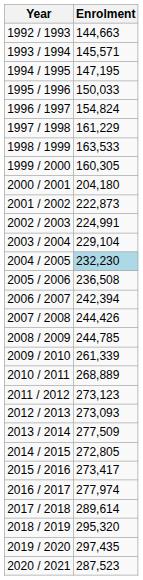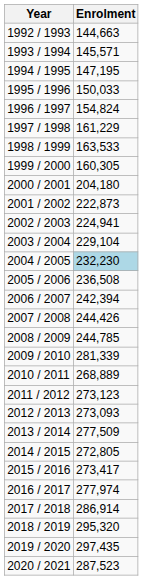 <table class="wikitable">
 <tr>
 <th>Year</th>
 <th>Enrolment</th>
 </tr>
 <tr>
 <td>1992 / 1993</td>
 <td>144,663</td>
 </tr>
 <tr>
 <td>1993 / 1994</td>
 <td>145,571</td>
 </tr>
 <tr>
 <td>1994 / 1995</td>
 <td>147,195</td>
 </tr>
 <tr>
 <td>1995 / 1996</td>
 <td>150,033</td>
 </tr>
 <tr>
 <td>1996 / 1997</td>
 <td>154,824</td>
 </tr>
 <tr>
 <td>1997 / 1998</td>
 <td>161,229</td>
 </tr>
 <tr>
 <td>1998 / 1999</td>
 <td>163,533</td>
 </tr>
 <tr>
 <td>1999 / 2000</td>
 <td>160,305</td>
 </tr>
 <tr>
 <td>2000 / 2001</td>
 <td>204,180</td>
 </tr>
 <tr>
 <td>2001 / 2002</td>
 <td>222,873</td>
 </tr>
 <tr>
 <td>2002 / 2003</td>
-<td>224,991</td>
+<td>224,941</td>
 </tr>
 <tr>
 <td>2003 / 2004</td>
 <td>229,104</td>
 </tr>
 <tr>
 <td>2004 / 2005</td>
 <td style="background: lightblue;">232,230</td>
 </tr>
 <tr>
 <td>2005 / 2006</td>
 <td>236,508</td>
 </tr>
 <tr>
 <td>2006 / 2007</td>
 <td>242,394</td>
 </tr>
 <tr>
 <td>2007 / 2008</td>
 <td>244,426</td>
 </tr>
 <tr>
 <td>2008 / 2009</td>
 <td>244,785</td>
 </tr>
 <tr>
 <td>2009 / 2010</td>
-<td>261,339</td>
+<td>281,339</td>
 </tr>
 <tr>
 <td>2010 / 2011</td>
 <td>268,889</td>
 </tr>
 <tr>
 <td>2011 / 2012</td>
 <td>273,123</td>
 </tr>
 <tr>
 <td>2012 / 2013</td>
 <td>273,093</td>
 </tr>
 <tr>
 <td>2013 / 2014</td>
 <td>277,509</td>
 </tr>
 <tr>
 <td>2014 / 2015</td>
 <td>272,805</td>
 </tr>
 <tr>
 <td>2015 / 2016</td>
 <td>273,417</td>
 </tr>
 <tr>
 <td>2016 / 2017</td>
 <td>277,974</td>
 </tr>
 <tr>
 <td>2017 / 2018</td>
-<td>289,614</td>
+<td>286,914</td>
 </tr>
 <tr>
 <td>2018 / 2019</td>
 <td>295,320</td>
 </tr>
 <tr>
 <td>2019 / 2020</td>
 <td>297,435</td>
 </tr>
 <tr>
 <td>2020 / 2021</td>
 <td>287,523</td>
 </tr>
 </table>
